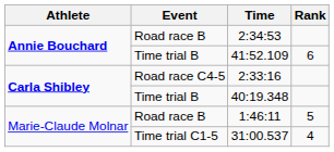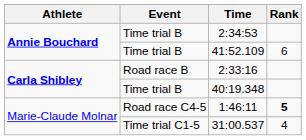 <table class=wikitable style="font-size:90%">
 <tr>
 <th>Athlete</th>
 <th>Event</th>
 <th>Time</th>
 <th>Rank</th>
 </tr>
 <tr align=center>
 <td align=left rowspan=2><strong><a href='#'>Annie Bouchard</a></strong></td>
-<td align=left>Road race B</td>
+<td align=left>Time trial B</td>
 <td>2:34:53</td>
 <td></td>
 </tr>
 <tr align=center>
 <td align=left>Time trial B</td>
 <td>41:52.109</td>
 <td>6</td>
 </tr>
 <tr align=center>
 <td align=left rowspan=2><strong><a href='#'>Carla Shibley</a></strong></td>
-<td align=left>Road race C4-5</td>
+<td align=left>Road race B</td>
 <td>2:33:16</td>
 <td></td>
 </tr>
 <tr align=center>
 <td align=left>Time trial B</td>
 <td>40:19.348</td>
 <td></td>
 </tr>
 <tr align=center>
 <td align=left rowspan=2><a href='#'>Marie-Claude Molnar</a></td>
-<td align=left>Road race B</td>
+<td align=left>Road race C4-5</td>
 <td>1:46:11</td>
-<td>5</td>
+<td><strong>5</strong></td>
 </tr>
 <tr align=center>
 <td align=left>Time trial C1-5</td>
 <td>31:00.537</td>
 <td>4</td>
 </tr>
 </table>
